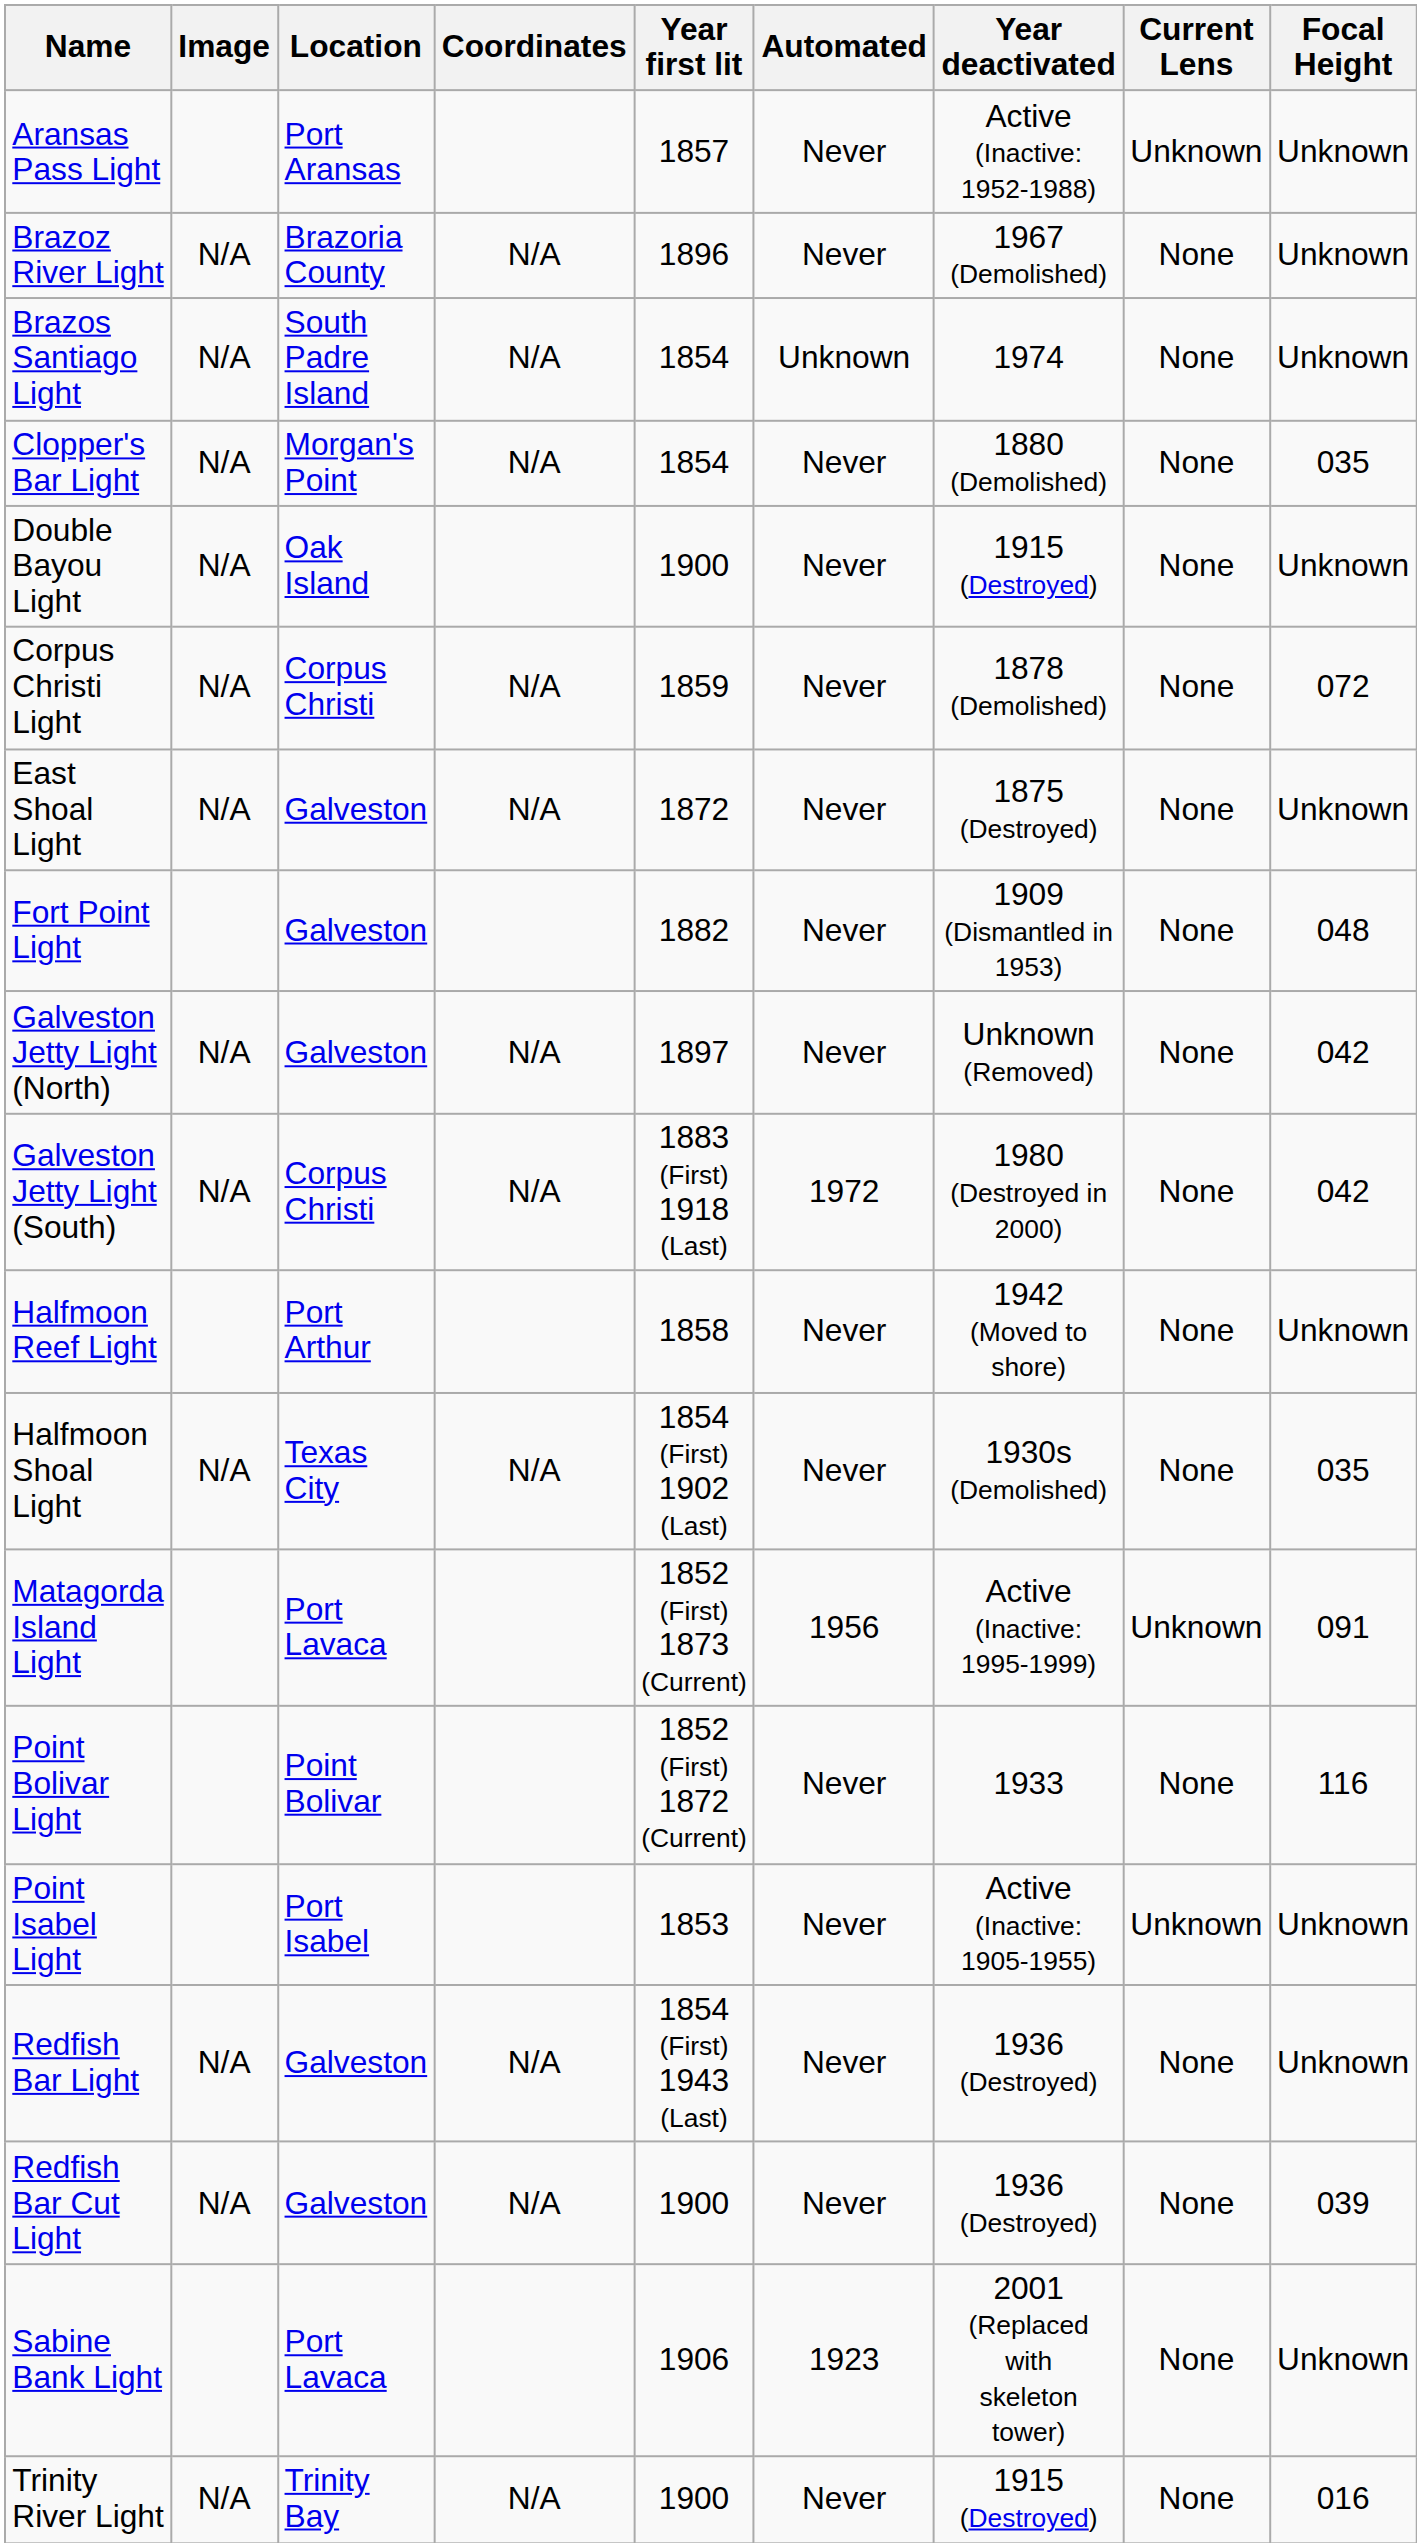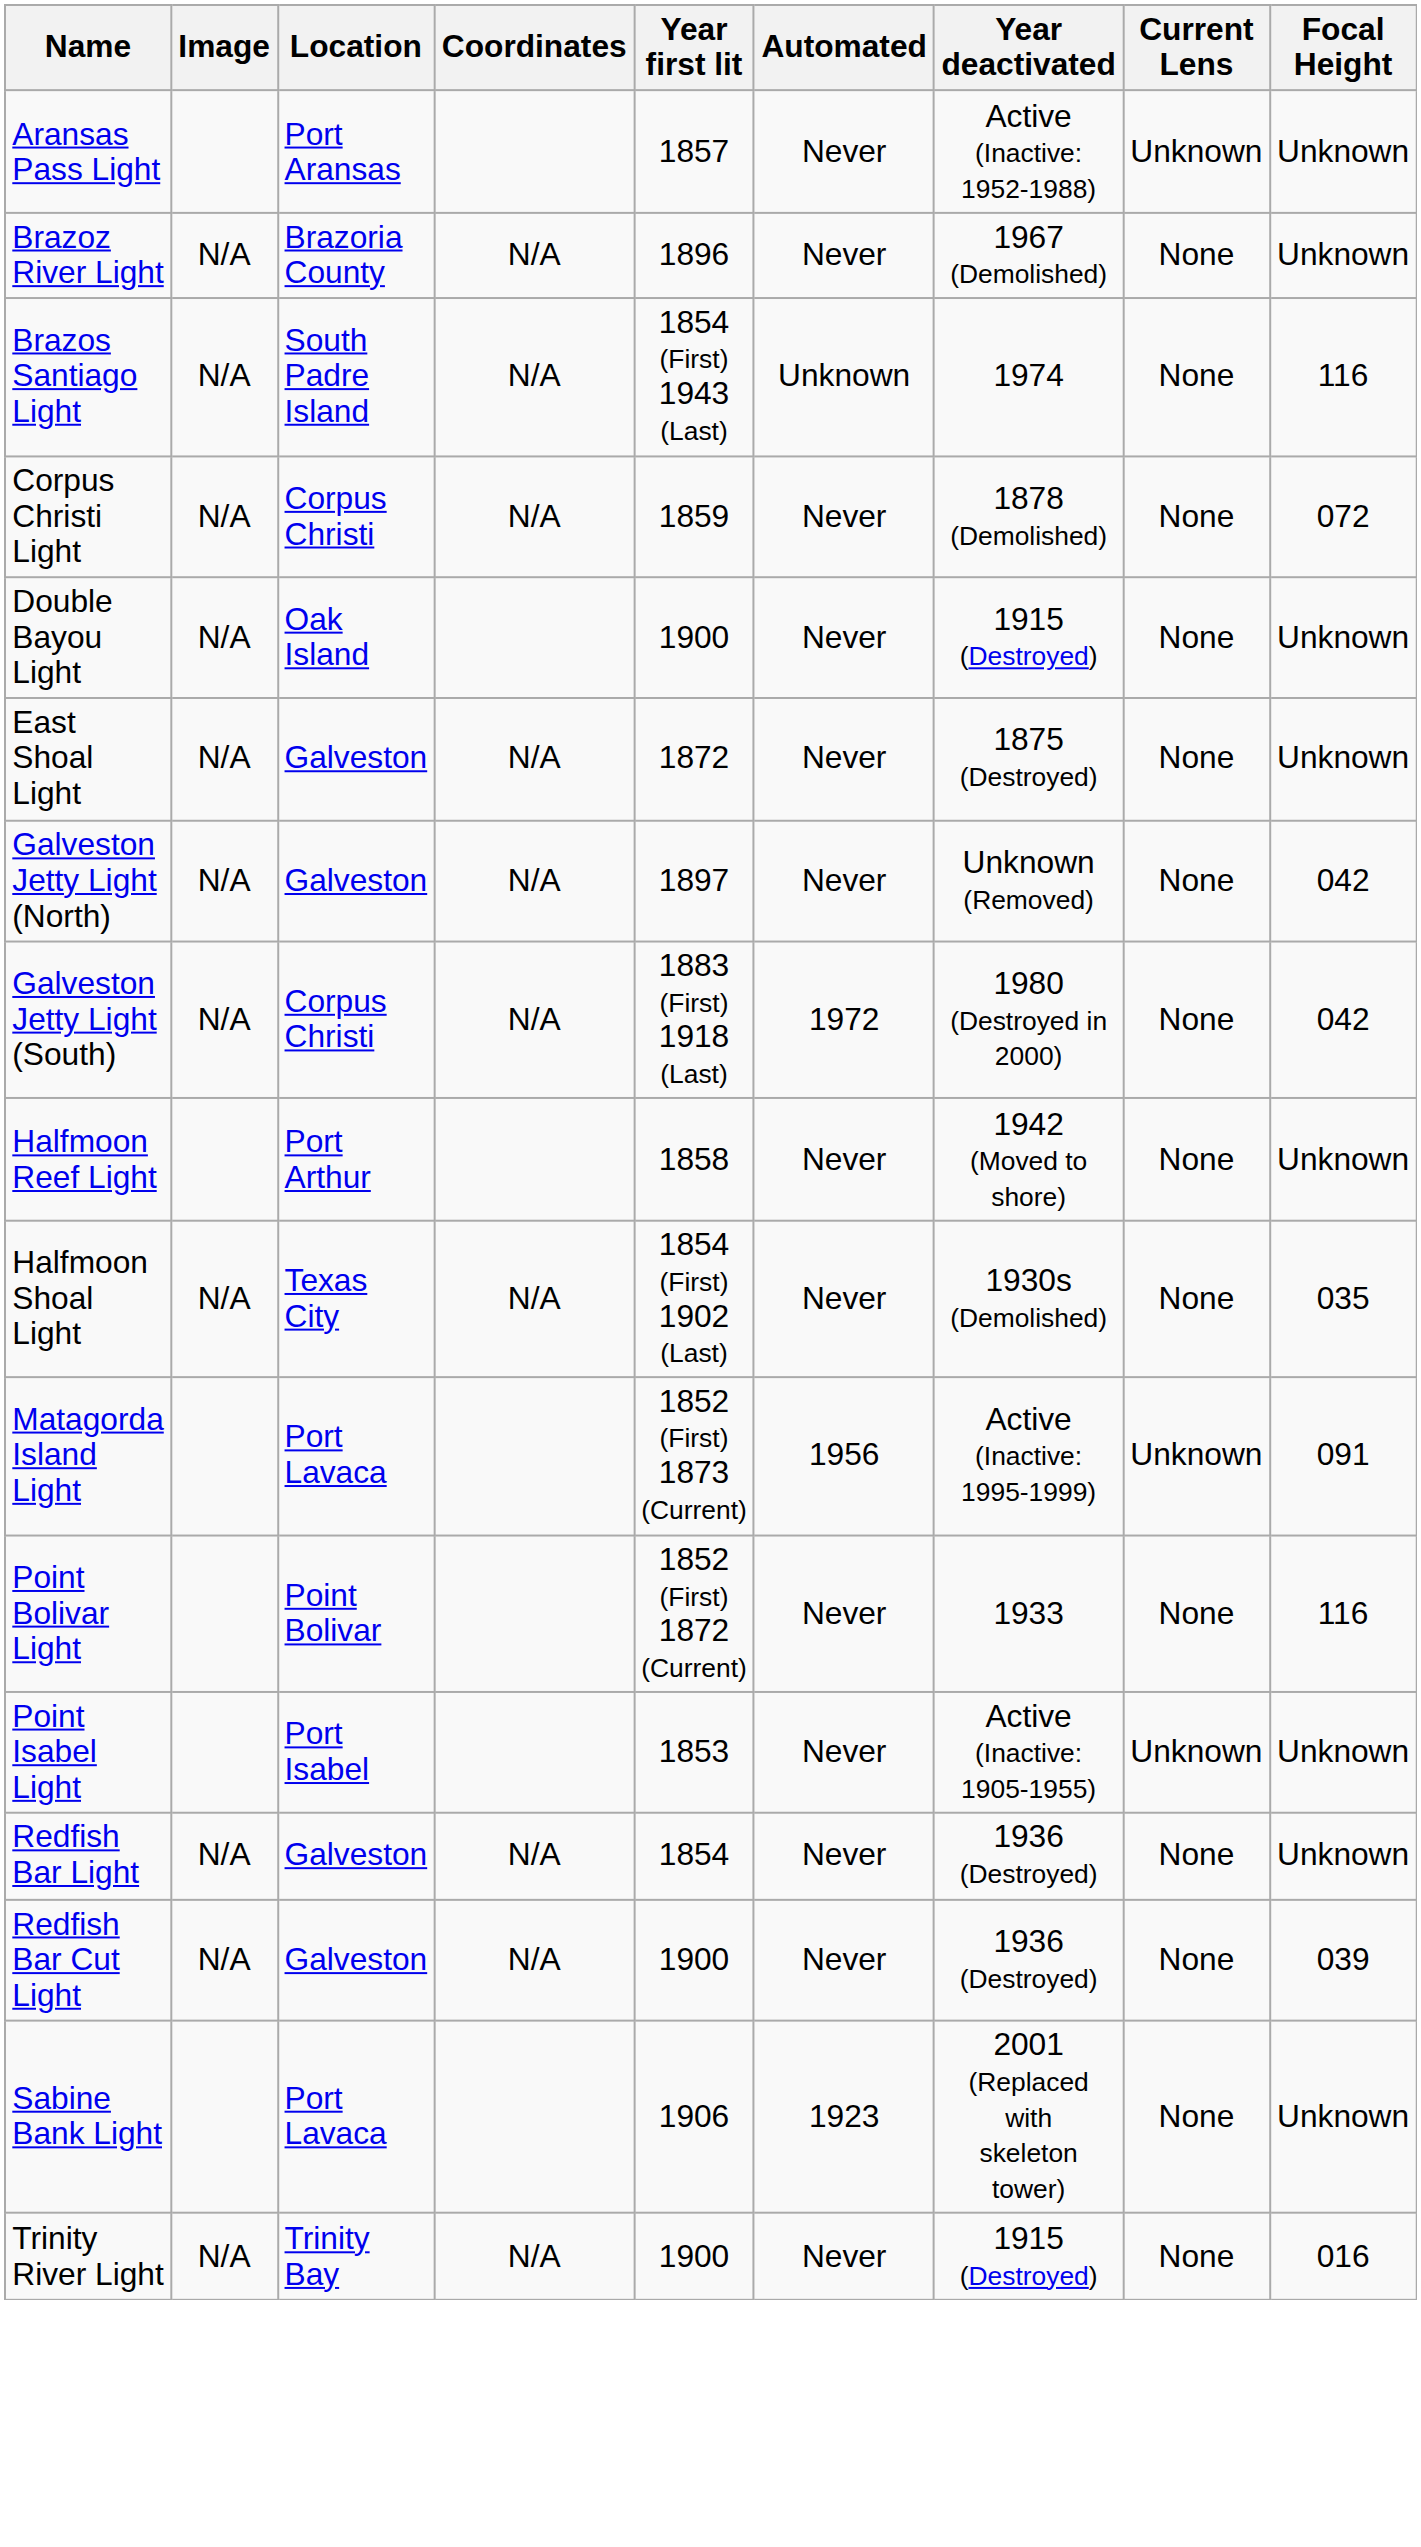 <table class="wikitable sortable">
 <tr>
 <th style="width:150px;">Name</th>
 <th scope="col" class="unsortable">Image</th>
 <th>Location</th>
 <th style="width:100px;">Coordinates</th>
 <th>Year first lit</th>
 <th>Automated</th>
 <th>Year deactivated</th>
 <th>Current Lens</th>
 <th>Focal Height</th>
 </tr>
 <tr>
 <td><a href='#'>Aransas Pass Light</a></td>
 <td></td>
 <td><a href='#'>Port Aransas</a></td>
 <td></td>
 <td style="text-align: center;">1857</td>
 <td style="text-align: center;">Never</td>
 <td style="text-align: center;">Active<br><small>(Inactive: 1952-1988)</small></td>
 <td style="text-align: center;">Unknown</td>
 <td style="text-align: center;">Unknown</td>
 </tr>
 <tr>
 <td><a href='#'>Brazoz River Light</a></td>
 <td style="text-align: center;">N/A</td>
 <td><a href='#'>Brazoria County</a></td>
 <td style="text-align: center;">N/A</td>
 <td style="text-align: center;">1896</td>
 <td style="text-align: center;">Never</td>
 <td style="text-align: center;">1967<br><small>(Demolished)</small></td>
 <td style="text-align: center;">None</td>
 <td style="text-align: center;">Unknown</td>
 </tr>
 <tr>
 <td><a href='#'>Brazos Santiago Light</a></td>
 <td style="text-align: center;">N/A</td>
 <td><a href='#'>South Padre Island</a></td>
 <td style="text-align: center;">N/A</td>
-<td style="text-align: center;">1854</td>
+<td style="text-align: center;">1854 <small>(First)</small><br> 1943 <small>(Last)</small></td>
 <td style="text-align: center;">Unknown</td>
 <td style="text-align: center;">1974</td>
 <td style="text-align: center;">None</td>
-<td style="text-align: center;">Unknown</td>
+<td style="text-align: center;"><span>116</span> </td>
 </tr>
 <tr>
-<td><a href='#'>Clopper's Bar Light</a></td>
+<td>Corpus Christi Light</td>
 <td style="text-align: center;">N/A</td>
-<td><a href='#'>Morgan's Point</a></td>
+<td><a href='#'>Corpus Christi</a></td>
 <td style="text-align: center;">N/A</td>
-<td style="text-align: center;">1854</td>
+<td style="text-align: center;">1859</td>
 <td style="text-align: center;">Never</td>
-<td style="text-align: center;">1880<br><small>(Demolished)</small></td>
+<td style="text-align: center;">1878<br><small>(Demolished)</small></td>
 <td style="text-align: center;">None</td>
-<td style="text-align: center;"><span>035</span> </td>
+<td style="text-align: center;"><span>072</span> </td>
 </tr>
 <tr>
 <td>Double Bayou Light</td>
 <td style="text-align: center;">N/A</td>
 <td><a href='#'>Oak Island</a></td>
 <td></td>
 <td style="text-align: center;">1900</td>
 <td style="text-align: center;">Never</td>
 <td style="text-align: center;">1915<br><small>(<a href='#'>Destroyed</a>)</small></td>
 <td style="text-align: center;">None</td>
 <td style="text-align: center;">Unknown</td>
 </tr>
 <tr>
-<td>Corpus Christi Light</td>
-<td style="text-align: center;">N/A</td>
-<td><a href='#'>Corpus Christi</a></td>
-<td style="text-align: center;">N/A</td>
-<td style="text-align: center;">1859</td>
-<td style="text-align: center;">Never</td>
-<td style="text-align: center;">1878<br><small>(Demolished)</small></td>
-<td style="text-align: center;">None</td>
-<td style="text-align: center;"><span>072</span> </td>
-</tr>
-<tr>
 <td>East Shoal Light</td>
 <td style="text-align: center;">N/A</td>
 <td><a href='#'>Galveston</a></td>
 <td style="text-align: center;">N/A</td>
 <td style="text-align: center;">1872</td>
 <td style="text-align: center;">Never</td>
 <td style="text-align: center;">1875<br><small>(Destroyed)</small></td>
 <td style="text-align: center;">None</td>
 <td style="text-align: center;">Unknown</td>
-</tr>
-<tr>
-<td><a href='#'>Fort Point Light</a></td>
-<td></td>
-<td><a href='#'>Galveston</a></td>
-<td></td>
-<td style="text-align: center;">1882</td>
-<td style="text-align: center;">Never</td>
-<td style="text-align: center;">1909<br><small>(Dismantled in 1953)</small></td>
-<td style="text-align: center;">None</td>
-<td style="text-align: center;"><span>048</span> </td>
 </tr>
 <tr>
 <td><a href='#'>Galveston Jetty Light</a><br>(North)</td>
 <td style="text-align: center;">N/A</td>
 <td><a href='#'>Galveston</a></td>
 <td style="text-align: center;">N/A</td>
 <td style="text-align: center;">1897</td>
 <td style="text-align: center;">Never</td>
 <td style="text-align: center;">Unknown<br><small>(Removed)</small></td>
 <td style="text-align: center;">None</td>
 <td style="text-align: center;"><span>042</span> </td>
 </tr>
 <tr>
 <td><a href='#'>Galveston Jetty Light</a><br>(South)</td>
 <td style="text-align: center;">N/A</td>
 <td><a href='#'>Corpus Christi</a></td>
 <td style="text-align: center;">N/A</td>
 <td style="text-align: center;">1883 <small>(First)</small><br> 1918 <small>(Last)</small></td>
 <td style="text-align: center;">1972</td>
 <td style="text-align: center;">1980<br><small>(Destroyed in 2000)</small></td>
 <td style="text-align: center;">None</td>
 <td style="text-align: center;"><span>042</span> </td>
 </tr>
 <tr>
 <td><a href='#'>Halfmoon Reef Light</a></td>
 <td></td>
 <td><a href='#'>Port Arthur</a></td>
 <td></td>
 <td style="text-align: center;">1858</td>
 <td style="text-align: center;">Never</td>
 <td style="text-align: center;">1942<br><small>(Moved to shore)</small></td>
 <td style="text-align: center;">None</td>
 <td style="text-align: center;">Unknown</td>
 </tr>
 <tr>
 <td>Halfmoon Shoal Light</td>
 <td style="text-align: center;">N/A</td>
 <td><a href='#'>Texas City</a></td>
 <td style="text-align: center;">N/A</td>
 <td style="text-align: center;">1854 <small>(First)</small><br> 1902 <small>(Last)</small></td>
 <td style="text-align: center;">Never</td>
 <td style="text-align: center;">1930s<br><small>(Demolished)</small></td>
 <td style="text-align: center;">None</td>
 <td style="text-align: center;"><span>035</span> </td>
 </tr>
 <tr>
 <td><a href='#'>Matagorda Island Light</a></td>
 <td></td>
 <td><a href='#'>Port Lavaca</a></td>
 <td></td>
 <td style="text-align: center;">1852 <small>(First)</small><br> 1873 <small>(Current)</small></td>
 <td style="text-align: center;">1956</td>
 <td style="text-align: center;">Active<br><small>(Inactive: 1995-1999)</small></td>
 <td style="text-align: center;">Unknown</td>
 <td style="text-align: center;"><span>091</span> </td>
 </tr>
 <tr>
 <td><a href='#'>Point Bolivar Light</a></td>
 <td></td>
 <td><a href='#'>Point Bolivar</a></td>
 <td></td>
 <td style="text-align: center;">1852 <small>(First)</small><br> 1872 <small>(Current)</small></td>
 <td style="text-align: center;">Never</td>
 <td style="text-align: center;">1933</td>
 <td style="text-align: center;">None</td>
 <td style="text-align: center;"><span>116</span> </td>
 </tr>
 <tr>
 <td><a href='#'>Point Isabel Light</a></td>
 <td></td>
 <td><a href='#'>Port Isabel</a></td>
 <td></td>
 <td style="text-align: center;">1853</td>
 <td style="text-align: center;">Never</td>
 <td style="text-align: center;">Active<br><small>(Inactive: 1905-1955)</small></td>
 <td style="text-align: center;">Unknown</td>
 <td style="text-align: center;">Unknown</td>
 </tr>
 <tr>
 <td><a href='#'>Redfish Bar Light</a></td>
 <td style="text-align: center;">N/A</td>
 <td><a href='#'>Galveston</a></td>
 <td style="text-align: center;">N/A</td>
-<td style="text-align: center;">1854 <small>(First)</small><br> 1943 <small>(Last)</small></td>
+<td style="text-align: center;">1854</td>
 <td style="text-align: center;">Never</td>
 <td style="text-align: center;">1936<br><small>(Destroyed)</small></td>
 <td style="text-align: center;">None</td>
 <td style="text-align: center;">Unknown</td>
 </tr>
 <tr>
 <td><a href='#'>Redfish Bar Cut Light</a></td>
 <td style="text-align: center;">N/A</td>
 <td><a href='#'>Galveston</a></td>
 <td style="text-align: center;">N/A</td>
 <td style="text-align: center;">1900</td>
 <td style="text-align: center;">Never</td>
 <td style="text-align: center;">1936<br><small>(Destroyed)</small></td>
 <td style="text-align: center;">None</td>
 <td style="text-align: center;"><span>039</span> </td>
 </tr>
 <tr>
 <td><a href='#'>Sabine Bank Light</a></td>
 <td></td>
 <td><a href='#'>Port Lavaca</a></td>
 <td></td>
 <td style="text-align: center;">1906</td>
 <td style="text-align: center;">1923</td>
 <td style="text-align: center;">2001<br><small>(Replaced with<br>skeleton tower)</small></td>
 <td style="text-align: center;">None</td>
 <td style="text-align: center;">Unknown</td>
 </tr>
 <tr>
 <td>Trinity River Light</td>
 <td style="text-align: center;">N/A</td>
 <td><a href='#'>Trinity Bay</a></td>
 <td style="text-align: center;">N/A</td>
 <td style="text-align: center;">1900</td>
 <td style="text-align: center;">Never</td>
 <td style="text-align: center;">1915 <br><small>(<a href='#'>Destroyed</a>)</small></td>
 <td style="text-align: center;">None</td>
 <td style="text-align: center;"><span>016</span> </td>
 </tr>
 </table>
